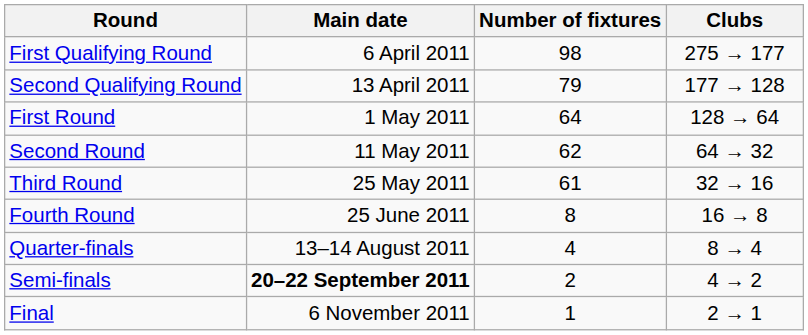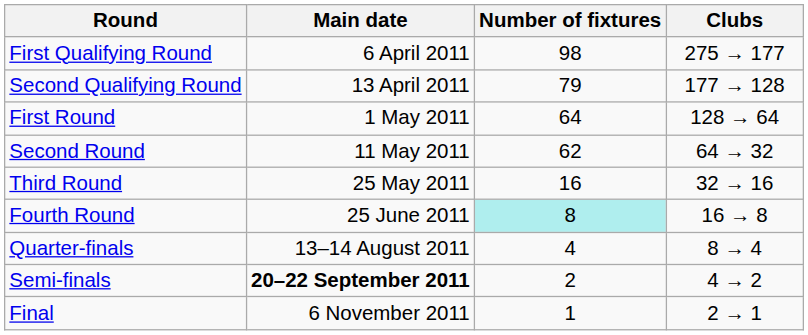 <table class="wikitable" style="text-align:center">
 <tr>
 <th>Round</th>
 <th>Main date</th>
 <th>Number of fixtures</th>
 <th width=100>Clubs</th>
 </tr>
 <tr>
 <td align=left><a href='#'>First Qualifying Round</a></td>
 <td align=right>6 April 2011</td>
 <td>98</td>
 <td>275 → 177</td>
 </tr>
 <tr>
 <td align=left><a href='#'>Second Qualifying Round</a></td>
 <td align=right>13 April 2011</td>
 <td>79</td>
 <td>177 → 128</td>
 </tr>
 <tr>
 <td align=left><a href='#'>First Round</a></td>
 <td align=right>1 May 2011</td>
 <td>64</td>
 <td>128 → 64</td>
 </tr>
 <tr>
 <td align=left><a href='#'>Second Round</a></td>
 <td align=right>11 May 2011</td>
 <td>62</td>
 <td>64 → 32</td>
 </tr>
 <tr>
 <td align=left><a href='#'>Third Round</a></td>
 <td align=right>25 May 2011</td>
-<td>61</td>
+<td>16</td>
 <td>32 → 16</td>
 </tr>
 <tr>
 <td align=left><a href='#'>Fourth Round</a></td>
 <td align=right>25 June 2011</td>
-<td>8</td>
+<td style="background: paleturquoise;">8</td>
 <td>16 → 8</td>
 </tr>
 <tr>
 <td align=left><a href='#'>Quarter-finals</a></td>
 <td align=right>13–14 August 2011</td>
 <td>4</td>
 <td>8 → 4</td>
 </tr>
 <tr>
 <td align=left><a href='#'>Semi-finals</a></td>
 <td align=right><strong>20–22 September 2011</strong></td>
 <td>2</td>
 <td>4 → 2</td>
 </tr>
 <tr>
 <td align=left><a href='#'>Final</a></td>
 <td align=right>6 November 2011</td>
 <td>1</td>
 <td>2 → 1</td>
 </tr>
 </table>
